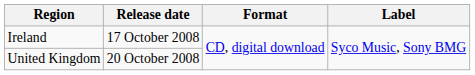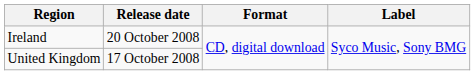 <table class="wikitable">
 <tr>
 <th>Region</th>
 <th>Release date</th>
 <th>Format</th>
 <th>Label</th>
 </tr>
 <tr>
 <td>Ireland</td>
-<td>17 October 2008</td>
+<td>20 October 2008</td>
 <td rowspan="2"><a href='#'>CD</a>, <a href='#'>digital download</a></td>
 <td rowspan="2"><a href='#'>Syco Music</a>, <a href='#'>Sony BMG</a></td>
 </tr>
 <tr>
 <td>United Kingdom</td>
-<td>20 October 2008</td>
+<td>17 October 2008</td>
 </tr>
 </table>
